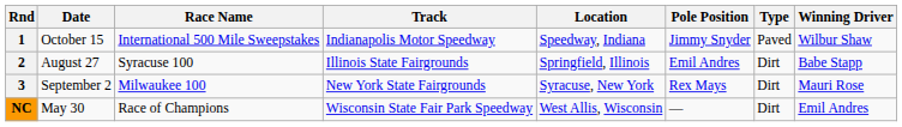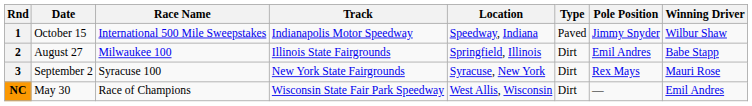 <table class="wikitable" style="font-size:85%">
 <tr>
 <th>Rnd</th>
 <th>Date</th>
 <th>Race Name</th>
 <th>Track</th>
 <th>Location</th>
+<th>Type</th>
 <th>Pole Position</th>
-<th>Type</th>
 <th>Winning Driver</th>
 </tr>
 <tr>
 <th>1</th>
 <td>October 15</td>
 <td> <a href='#'>International 500 Mile Sweepstakes</a></td>
 <td><a href='#'>Indianapolis Motor Speedway</a></td>
 <td><a href='#'>Speedway</a>, <a href='#'>Indiana</a></td>
+<td>Paved</td>
 <td> <a href='#'>Jimmy Snyder</a></td>
-<td>Paved</td>
 <td> <a href='#'>Wilbur Shaw</a></td>
 </tr>
 <tr>
 <th>2</th>
 <td>August 27</td>
-<td> Syracuse 100</td>
+<td> <a href='#'>Milwaukee 100</a></td>
 <td><a href='#'>Illinois State Fairgrounds</a></td>
 <td><a href='#'>Springfield</a>, <a href='#'>Illinois</a></td>
+<td>Dirt</td>
 <td> <a href='#'>Emil Andres</a></td>
-<td>Dirt</td>
 <td> <a href='#'>Babe Stapp</a></td>
 </tr>
 <tr>
 <th>3</th>
 <td>September 2</td>
-<td> <a href='#'>Milwaukee 100</a></td>
+<td> Syracuse 100</td>
 <td><a href='#'>New York State Fairgrounds</a></td>
 <td><a href='#'>Syracuse</a>, <a href='#'>New York</a></td>
+<td>Dirt</td>
 <td> <a href='#'>Rex Mays</a></td>
-<td>Dirt</td>
 <td> <a href='#'>Mauri Rose</a></td>
 </tr>
 <tr>
 <th style="background:#fb9902; text-align:center;"><strong>NC</strong></th>
 <td>May 30</td>
 <td> Race of Champions</td>
 <td><a href='#'>Wisconsin State Fair Park Speedway</a></td>
 <td><a href='#'>West Allis</a>, <a href='#'>Wisconsin</a></td>
+<td>Dirt</td>
 <td>—</td>
-<td>Dirt</td>
 <td> <a href='#'>Emil Andres</a></td>
 </tr>
 </table>
